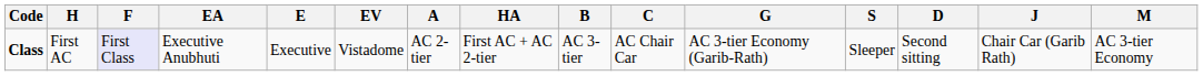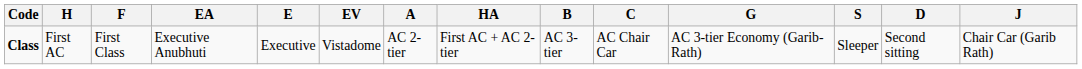 <table class="wikitable"style="text-align:left;"style="font-size: 85%">
 <tr>
 <th>Code</th>
 <th>H</th>
 <th>F</th>
 <th>EA</th>
 <th>E</th>
 <th>EV</th>
 <th>A</th>
 <th>HA</th>
 <th>B</th>
 <th>C</th>
 <th>G</th>
 <th>S</th>
 <th>D</th>
 <th>J</th>
-<th>M</th>
 </tr>
 <tr>
 <td><strong>Class</strong></td>
 <td>First AC</td>
-<td style="background: lavender;">First Class</td>
+<td>First Class</td>
 <td>Executive Anubhuti</td>
 <td>Executive</td>
 <td>Vistadome</td>
 <td>AC 2-tier</td>
 <td>First AC + AC 2-tier</td>
 <td>AC 3-tier</td>
 <td>AC Chair Car</td>
 <td>AC 3-tier Economy (Garib-Rath)</td>
 <td>Sleeper</td>
 <td>Second sitting</td>
 <td>Chair Car (Garib Rath)</td>
-<td>AC 3-tier Economy</td>
 </tr>
 </table>
